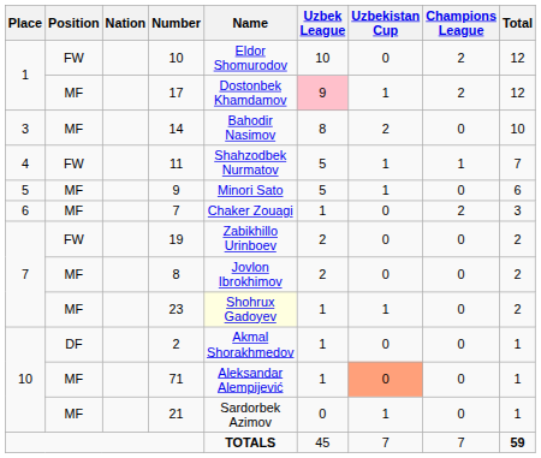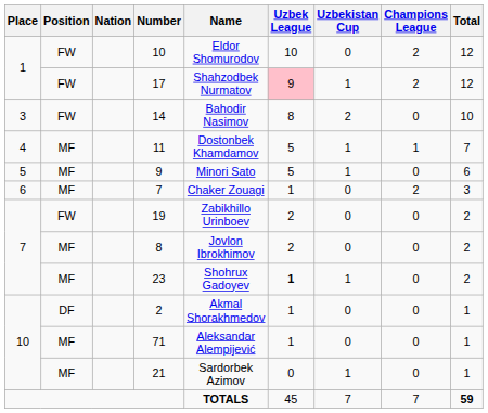 <table class="wikitable" style="font-size: 95%; text-align: center;">
 <tr>
 <th width=60>Place</th>
 <th width=60>Position</th>
 <th width=60>Nation</th>
 <th width=60>Number</th>
 <th width=150>Name</th>
 <th width=150><a href='#'>Uzbek League</a></th>
 <th width=150><a href='#'>Uzbekistan Cup</a></th>
 <th width=150><a href='#'>Champions League</a></th>
 <th width=80><strong>Total</strong></th>
 </tr>
 <tr>
 <td rowspan="2">1</td>
 <td>FW</td>
 <td></td>
 <td>10</td>
 <td><a href='#'>Eldor Shomurodov</a></td>
 <td>10</td>
 <td>0</td>
 <td>2</td>
 <td>12</td>
 </tr>
 <tr>
-<td>MF</td>
+<td>FW</td>
 <td></td>
 <td>17</td>
-<td><a href='#'>Dostonbek Khamdamov</a></td>
+<td><a href='#'>Shahzodbek Nurmatov</a></td>
 <td style="background: pink;">9</td>
 <td>1</td>
 <td>2</td>
 <td>12</td>
 </tr>
 <tr>
 <td>3</td>
-<td>MF</td>
+<td>FW</td>
 <td></td>
 <td>14</td>
 <td><a href='#'>Bahodir Nasimov</a></td>
 <td>8</td>
 <td>2</td>
 <td>0</td>
 <td>10</td>
 </tr>
 <tr>
 <td>4</td>
-<td>FW</td>
+<td>MF</td>
 <td></td>
 <td>11</td>
-<td><a href='#'>Shahzodbek Nurmatov</a></td>
+<td><a href='#'>Dostonbek Khamdamov</a></td>
 <td>5</td>
 <td>1</td>
 <td>1</td>
 <td>7</td>
 </tr>
 <tr>
 <td>5</td>
 <td>MF</td>
 <td></td>
 <td>9</td>
 <td><a href='#'>Minori Sato</a></td>
 <td>5</td>
 <td>1</td>
 <td>0</td>
 <td>6</td>
 </tr>
 <tr>
 <td>6</td>
 <td>MF</td>
 <td></td>
 <td>7</td>
 <td><a href='#'>Chaker Zouagi</a></td>
 <td>1</td>
 <td>0</td>
 <td>2</td>
 <td>3</td>
 </tr>
 <tr>
 <td rowspan="3">7</td>
 <td>FW</td>
 <td></td>
 <td>19</td>
 <td><a href='#'>Zabikhillo Urinboev</a></td>
 <td>2</td>
 <td>0</td>
 <td>0</td>
 <td>2</td>
 </tr>
 <tr>
 <td>MF</td>
 <td></td>
 <td>8</td>
 <td><a href='#'>Jovlon Ibrokhimov</a></td>
 <td>2</td>
 <td>0</td>
 <td>0</td>
 <td>2</td>
 </tr>
 <tr>
 <td>MF</td>
 <td></td>
 <td>23</td>
-<td style="background: lightyellow;"><a href='#'>Shohrux Gadoyev</a></td>
-<td>1</td>
+<td><a href='#'>Shohrux Gadoyev</a></td>
+<td><strong>1</strong></td>
 <td>1</td>
 <td>0</td>
 <td>2</td>
 </tr>
 <tr>
 <td rowspan="3">10</td>
 <td>DF</td>
 <td></td>
 <td>2</td>
 <td><a href='#'>Akmal Shorakhmedov</a></td>
 <td>1</td>
 <td>0</td>
 <td>0</td>
 <td>1</td>
 </tr>
 <tr>
 <td>MF</td>
 <td></td>
 <td>71</td>
 <td><a href='#'>Aleksandar Alempijević</a></td>
 <td>1</td>
-<td style="background: lightsalmon;">0</td>
+<td>0</td>
 <td>0</td>
 <td>1</td>
 </tr>
 <tr>
 <td>MF</td>
 <td></td>
 <td>21</td>
 <td>Sardorbek Azimov</td>
 <td>0</td>
 <td>1</td>
 <td>0</td>
 <td>1</td>
 </tr>
 <tr>
 <td colspan="4"></td>
 <td><strong>TOTALS</strong></td>
 <td>45</td>
 <td>7</td>
 <td>7</td>
 <td><strong>59</strong></td>
 </tr>
 </table>
